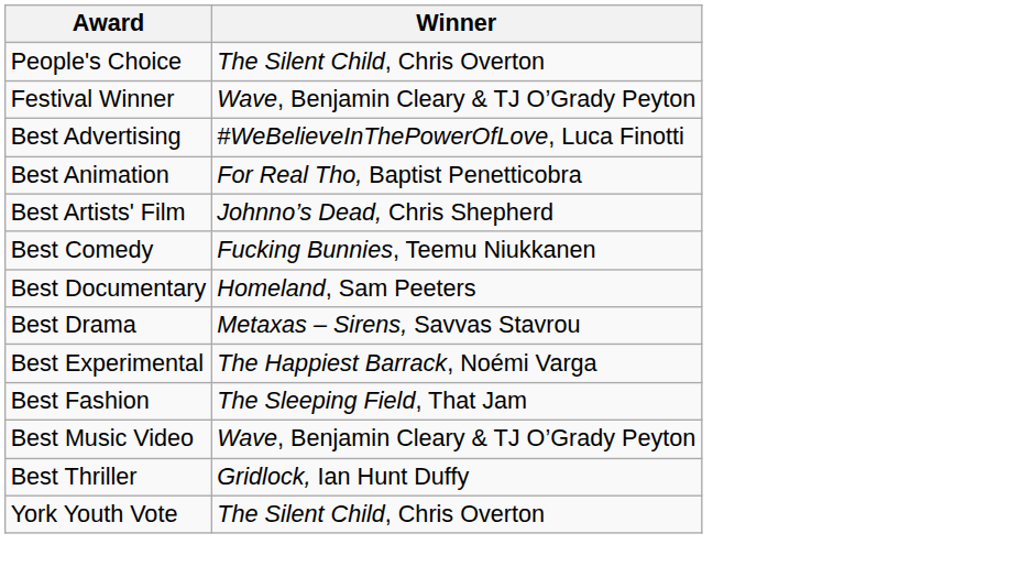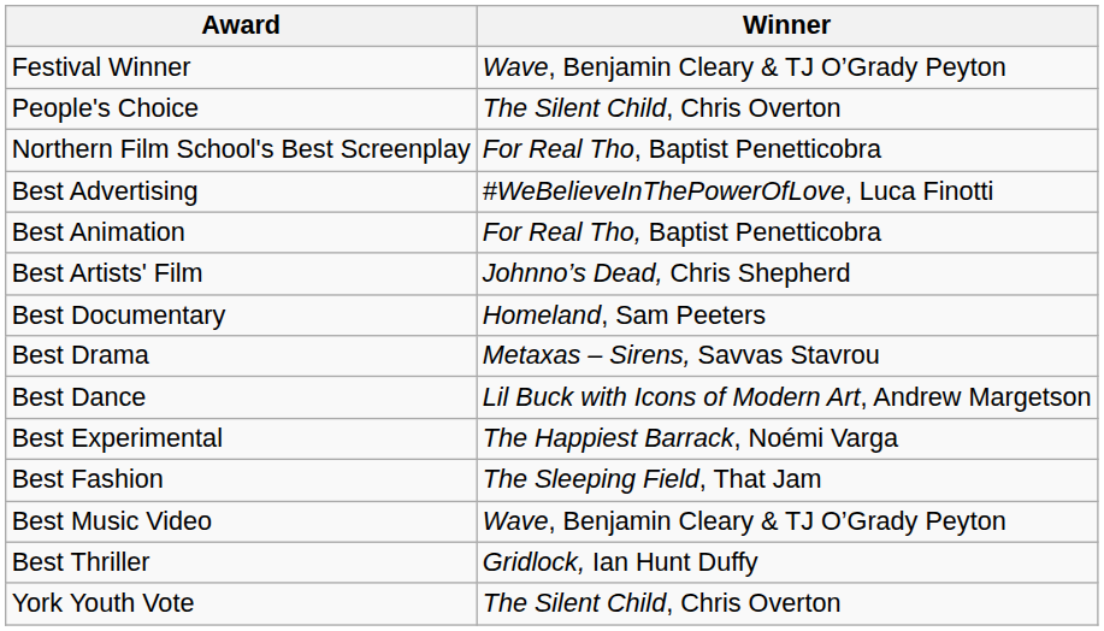 <table class="wikitable">
 <tr>
 <th>Award</th>
 <th>Winner</th>
 </tr>
 <tr>
+<td>Festival Winner</td>
+<td><em>Wave</em>, Benjamin Cleary & TJ O’Grady Peyton</td>
+</tr>
+<tr>
 <td>People's Choice</td>
 <td><em>The Silent Child</em>, Chris Overton</td>
 </tr>
 <tr>
-<td>Festival Winner</td>
-<td><em>Wave</em>, Benjamin Cleary & TJ O’Grady Peyton</td>
+<td>Northern Film School's Best Screenplay</td>
+<td><em>For Real Tho</em>, Baptist Penetticobra</td>
 </tr>
 <tr>
 <td>Best Advertising</td>
 <td><em>#WeBelieveInThePowerOfLove</em>, Luca Finotti</td>
 </tr>
 <tr>
 <td>Best Animation</td>
 <td><em>For Real Tho,</em> Baptist Penetticobra</td>
 </tr>
 <tr>
 <td>Best Artists' Film</td>
 <td><em>Johnno’s Dead,</em> Chris Shepherd</td>
 </tr>
 <tr>
-<td>Best Comedy</td>
-<td><em>Fucking Bunnies</em>, Teemu Niukkanen</td>
-</tr>
-<tr>
 <td>Best Documentary</td>
 <td><em>Homeland</em>, Sam Peeters</td>
 </tr>
 <tr>
 <td>Best Drama</td>
 <td><em>Metaxas – Sirens,</em> Savvas Stavrou</td>
+</tr>
+<tr>
+<td>Best Dance</td>
+<td><em>Lil Buck with Icons of Modern Art</em>, Andrew Margetson</td>
 </tr>
 <tr>
 <td>Best Experimental</td>
 <td><em>The Happiest Barrack</em>, Noémi Varga</td>
 </tr>
 <tr>
 <td>Best Fashion</td>
 <td><em>The Sleeping Field</em>, That Jam</td>
 </tr>
 <tr>
 <td>Best Music Video</td>
 <td><em>Wave</em>, Benjamin Cleary & TJ O’Grady Peyton</td>
 </tr>
 <tr>
 <td>Best Thriller</td>
 <td><em>Gridlock,</em> Ian Hunt Duffy</td>
 </tr>
 <tr>
 <td>York Youth Vote</td>
 <td><em>The Silent Child</em>, Chris Overton</td>
 </tr>
 </table>
